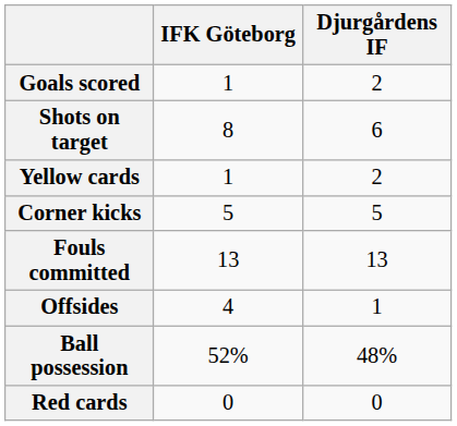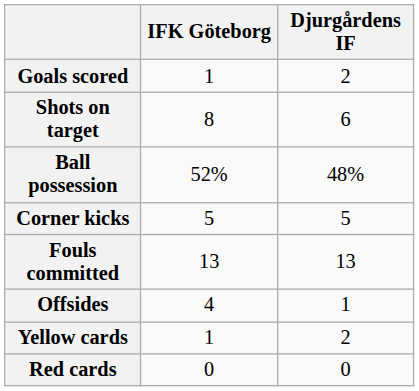 <table class="wikitable plainrowheaders" style="text-align:center">
 <tr>
 <th scope=col width=100></th>
 <th scope=col width=100>IFK Göteborg</th>
 <th scope=col width=100>Djurgårdens IF</th>
 </tr>
 <tr>
 <th scope=row>Goals scored</th>
 <td>1</td>
 <td>2</td>
 </tr>
 <tr>
 <th scope=row>Shots on target</th>
 <td>8</td>
 <td>6</td>
 </tr>
 <tr>
-<th scope=row>Yellow cards</th>
-<td>1</td>
-<td>2</td>
+<th scope=row>Ball possession</th>
+<td>52%</td>
+<td>48%</td>
 </tr>
 <tr>
 <th scope=row>Corner kicks</th>
 <td>5</td>
 <td>5</td>
 </tr>
 <tr>
 <th scope=row>Fouls committed</th>
 <td>13</td>
 <td>13</td>
 </tr>
 <tr>
 <th scope=row>Offsides</th>
 <td>4</td>
 <td>1</td>
 </tr>
 <tr>
-<th scope=row>Ball possession</th>
-<td>52%</td>
-<td>48%</td>
+<th scope=row>Yellow cards</th>
+<td>1</td>
+<td>2</td>
 </tr>
 <tr>
 <th scope=row>Red cards</th>
 <td>0</td>
 <td>0</td>
 </tr>
 </table>
